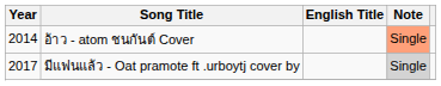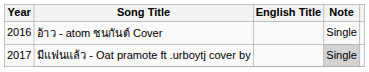 <table class="wikitable plainrowheaders sortable">
 <tr>
 <th scope="col">Year</th>
 <th scope="col">Song Title</th>
 <th scope="col">English Title</th>
 <th scope="col">Note</th>
 <th></th>
 </tr>
 <tr>
-<td rowspan="1" style="text-align: center;">2014</td>
+<td rowspan="1" style="text-align: center;">2016</td>
 <td>อ้าว - atom ชนกันต์ Cover</td>
 <td></td>
-<td style="background: lightsalmon;">Single</td>
+<td>Single</td>
 <td></td>
 </tr>
 <tr>
 <td rowspan="2" style="text-align: center;">2017</td>
 <td>มีแฟนแล้ว - Oat pramote ft .urboytj cover by</td>
 <td></td>
 <td style="background: lightgrey;">Single</td>
 <td></td>
 </tr>
 <tr>
 </tr>
 </table>
